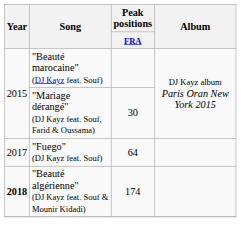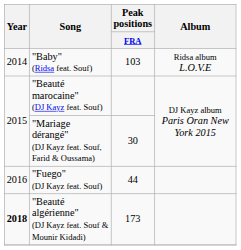 <table class="wikitable">
 <tr>
 <th align="center" rowspan="2" width="10">Year</th>
 <th align="center" rowspan="2" width="120">Song</th>
 <th align="center" colspan="1" width="30">Peak positions</th>
 <th align="center" rowspan="2" width="120">Album</th>
 </tr>
 <tr>
 <th width="20"><small><a href='#'>FRA</a><br></small></th>
+</tr>
+<tr>
+<td align="center" rowspan="1">2014</td>
+<td>"Baby"<br><small>(<a href='#'>Ridsa</a> feat. Souf)</small></td>
+<td align="center">103</td>
+<td align="center"><small>Ridsa album</small><br> <em>L.O.V.E</em></td>
 </tr>
 <tr>
 <td align="center" rowspan="2">2015</td>
 <td>"Beauté marocaine"<br><small>(<a href='#'>DJ Kayz</a> feat. Souf)</small></td>
 <td align="center"></td>
 <td align="center" rowspan=2><small>DJ Kayz album</small><br><em>Paris Oran New York 2015</em></td>
 </tr>
 <tr>
 <td>"Mariage dérangé"<br><small>(DJ Kayz feat. Souf, Farid & Oussama)</small></td>
 <td align="center">30</td>
 </tr>
 <tr>
-<td align="center" rowspan="1">2017</td>
+<td align="center" rowspan="1">2016</td>
 <td>"Fuego"<br><small>(DJ Kayz feat. Souf)</small></td>
-<td align="center">64</td>
+<td align="center">44</td>
 <td align="center"></td>
 </tr>
 <tr>
 <td align="center" rowspan="1"><strong>2018</strong></td>
 <td>"Beauté algérienne"  <br><small>(DJ Kayz feat. Souf & Mounir Kidadi)</small></td>
-<td align="center">174</td>
+<td align="center">173</td>
 <td align="center"></td>
 </tr>
 <tr>
 </tr>
 </table>
